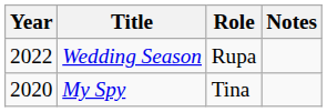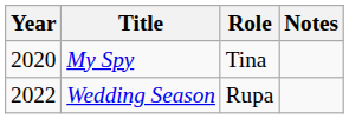 <table class="wikitable sortable">
 <tr>
 <th>Year</th>
 <th>Title</th>
 <th>Role</th>
 <th>Notes</th>
 </tr>
 <tr>
+<td>2020</td>
+<td><em><a href='#'>My Spy</a></em></td>
+<td>Tina</td>
+<td></td>
+</tr>
+<tr>
 <td>2022</td>
 <td><em><a href='#'>Wedding Season</a></em></td>
 <td>Rupa</td>
 <td></td>
 </tr>
-<tr>
-<td>2020</td>
-<td><em><a href='#'>My Spy</a></em></td>
-<td>Tina</td>
-<td></td>
-</tr>
 </table>
